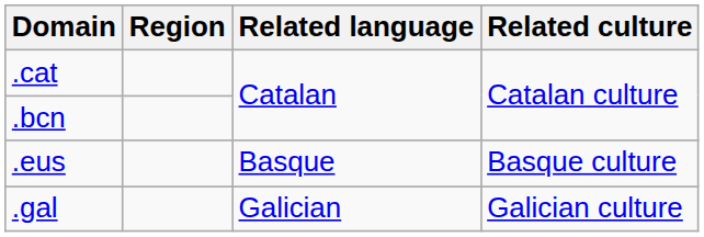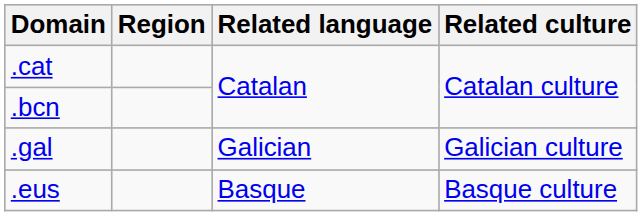 <table class="wikitable">
 <tr>
 <th>Domain</th>
 <th>Region</th>
 <th>Related language</th>
 <th>Related culture</th>
 </tr>
 <tr>
 <td><a href='#'>.cat</a></td>
 <td></td>
 <td rowspan="2"><a href='#'>Catalan</a></td>
 <td rowspan="2"><a href='#'>Catalan culture</a></td>
 </tr>
 <tr>
 <td><a href='#'>.bcn</a></td>
 <td></td>
 </tr>
 <tr>
+<td><a href='#'>.gal</a></td>
+<td></td>
+<td><a href='#'>Galician</a></td>
+<td><a href='#'>Galician culture</a></td>
+</tr>
+<tr>
 <td><a href='#'>.eus</a></td>
 <td></td>
 <td><a href='#'>Basque</a></td>
 <td><a href='#'>Basque culture</a></td>
 </tr>
-<tr>
-<td><a href='#'>.gal</a></td>
-<td></td>
-<td><a href='#'>Galician</a></td>
-<td><a href='#'>Galician culture</a></td>
-</tr>
 </table>
